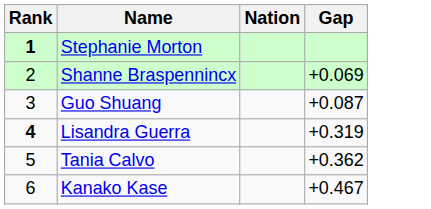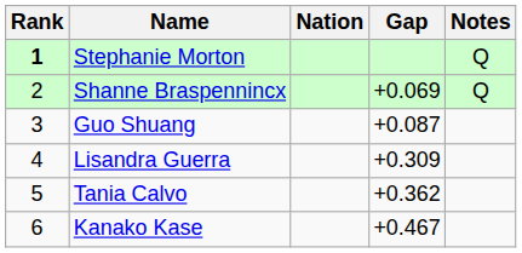 <table class="wikitable sortable" style="text-align:center">
 <tr>
 <th>Rank</th>
 <th>Name</th>
 <th>Nation</th>
 <th>Gap</th>
+<th>Notes</th>
 </tr>
 <tr bgcolor=ccffcc>
 <td><strong>1</strong></td>
 <td align=left><a href='#'>Stephanie Morton</a></td>
 <td align=left></td>
 <td></td>
+<td>Q</td>
 </tr>
 <tr bgcolor=ccffcc>
 <td>2</td>
 <td align=left><a href='#'>Shanne Braspennincx</a></td>
 <td align=left></td>
 <td>+0.069</td>
+<td>Q</td>
 </tr>
 <tr>
 <td>3</td>
 <td align=left><a href='#'>Guo Shuang</a></td>
 <td align=left></td>
 <td>+0.087</td>
+<td></td>
 </tr>
 <tr>
-<td><strong>4</strong></td>
+<td>4</td>
 <td align=left><a href='#'>Lisandra Guerra</a></td>
 <td align=left></td>
-<td>+0.319</td>
+<td>+0.309</td>
+<td></td>
 </tr>
 <tr>
 <td>5</td>
 <td align=left><a href='#'>Tania Calvo</a></td>
 <td align=left></td>
 <td>+0.362</td>
+<td></td>
 </tr>
 <tr>
 <td>6</td>
 <td align=left><a href='#'>Kanako Kase</a></td>
 <td align=left></td>
 <td>+0.467</td>
+<td></td>
 </tr>
 </table>
